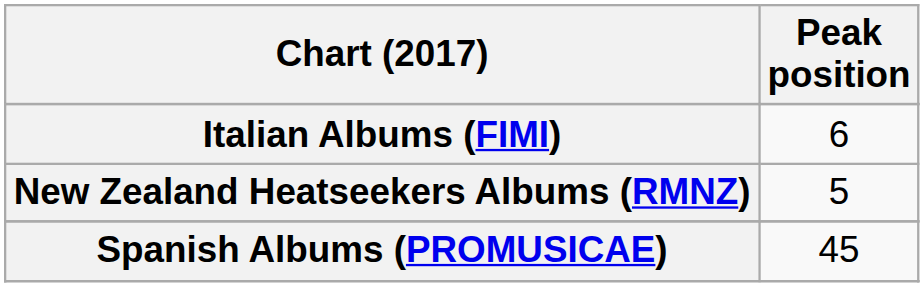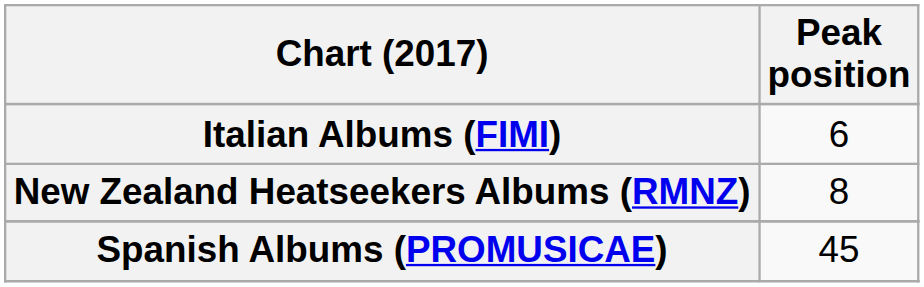 <table class="wikitable sortable plainrowheaders" style="text-align:center">
 <tr>
 <th scope="col">Chart (2017)</th>
 <th scope="col">Peak<br> position</th>
 </tr>
 <tr>
 </tr>
 <tr>
 </tr>
 <tr>
 </tr>
 <tr>
 </tr>
 <tr>
 </tr>
 <tr>
 </tr>
 <tr>
 </tr>
 <tr>
 <th scope="row">Italian Albums (<a href='#'>FIMI</a>)</th>
 <td>6</td>
 </tr>
 <tr>
 <th scope="row">New Zealand Heatseekers Albums (<a href='#'>RMNZ</a>)</th>
-<td>5</td>
+<td>8</td>
 </tr>
 <tr>
 </tr>
 <tr>
 <th scope="row">Spanish Albums (<a href='#'>PROMUSICAE</a>)</th>
 <td>45</td>
 </tr>
 <tr>
 </tr>
 <tr>
 </tr>
 <tr>
 </tr>
 </table>
